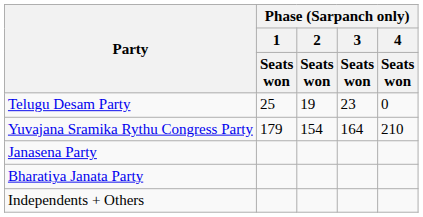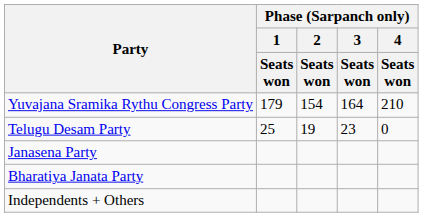 <table class="wikitable">
 <tr>
 <th rowspan="3">Party</th>
 <th colspan="4">Phase (Sarpanch only)</th>
 </tr>
 <tr>
 <th>1</th>
 <th>2</th>
 <th>3</th>
 <th>4</th>
 </tr>
 <tr>
 <th>Seats<br>won</th>
 <th>Seats<br>won</th>
 <th>Seats<br>won</th>
 <th>Seats<br>won</th>
 </tr>
 <tr>
+<td><a href='#'>Yuvajana Sramika Rythu Congress Party</a></td>
+<td>179</td>
+<td>154</td>
+<td>164</td>
+<td>210</td>
+</tr>
+<tr>
 <td><a href='#'>Telugu Desam Party</a></td>
 <td>25</td>
 <td>19</td>
 <td>23</td>
 <td>0</td>
-</tr>
-<tr>
-<td><a href='#'>Yuvajana Sramika Rythu Congress Party</a></td>
-<td>179</td>
-<td>154</td>
-<td>164</td>
-<td>210</td>
 </tr>
 <tr>
 <td><a href='#'>Janasena Party</a></td>
 <td></td>
 <td></td>
 <td></td>
 <td></td>
 </tr>
 <tr>
 <td><a href='#'>Bharatiya Janata Party</a></td>
 <td></td>
 <td></td>
 <td></td>
 <td></td>
 </tr>
 <tr>
 <td>Independents + Others</td>
 <td></td>
 <td></td>
 <td></td>
 <td></td>
 </tr>
 </table>
